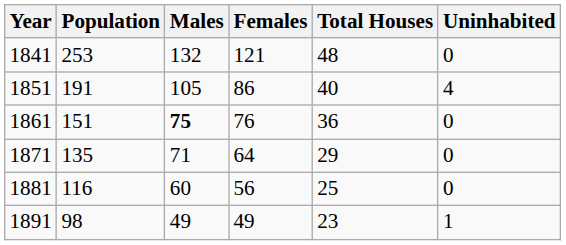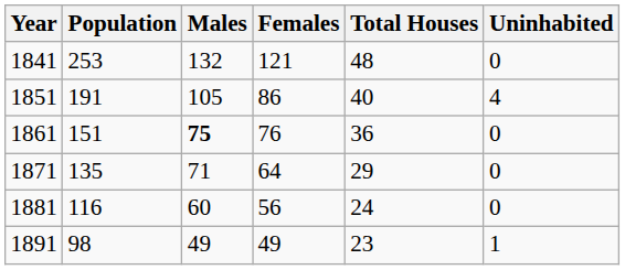 <table class="wikitable">
 <tr>
 <th>Year</th>
 <th>Population</th>
 <th>Males</th>
 <th>Females</th>
 <th>Total Houses</th>
 <th>Uninhabited</th>
 </tr>
 <tr>
 <td>1841</td>
 <td>253</td>
 <td>132</td>
 <td>121</td>
 <td>48</td>
 <td>0</td>
 </tr>
 <tr>
 <td>1851</td>
 <td>191</td>
 <td>105</td>
 <td>86</td>
 <td>40</td>
 <td>4</td>
 </tr>
 <tr>
 <td>1861</td>
 <td>151</td>
 <td><strong>75</strong></td>
 <td>76</td>
 <td>36</td>
 <td>0</td>
 </tr>
 <tr>
 <td>1871</td>
 <td>135</td>
 <td>71</td>
 <td>64</td>
 <td>29</td>
 <td>0</td>
 </tr>
 <tr>
 <td>1881</td>
 <td>116</td>
 <td>60</td>
 <td>56</td>
-<td>25</td>
+<td>24</td>
 <td>0</td>
 </tr>
 <tr>
 <td>1891</td>
 <td>98</td>
 <td>49</td>
 <td>49</td>
 <td>23</td>
 <td>1</td>
 </tr>
 </table>
